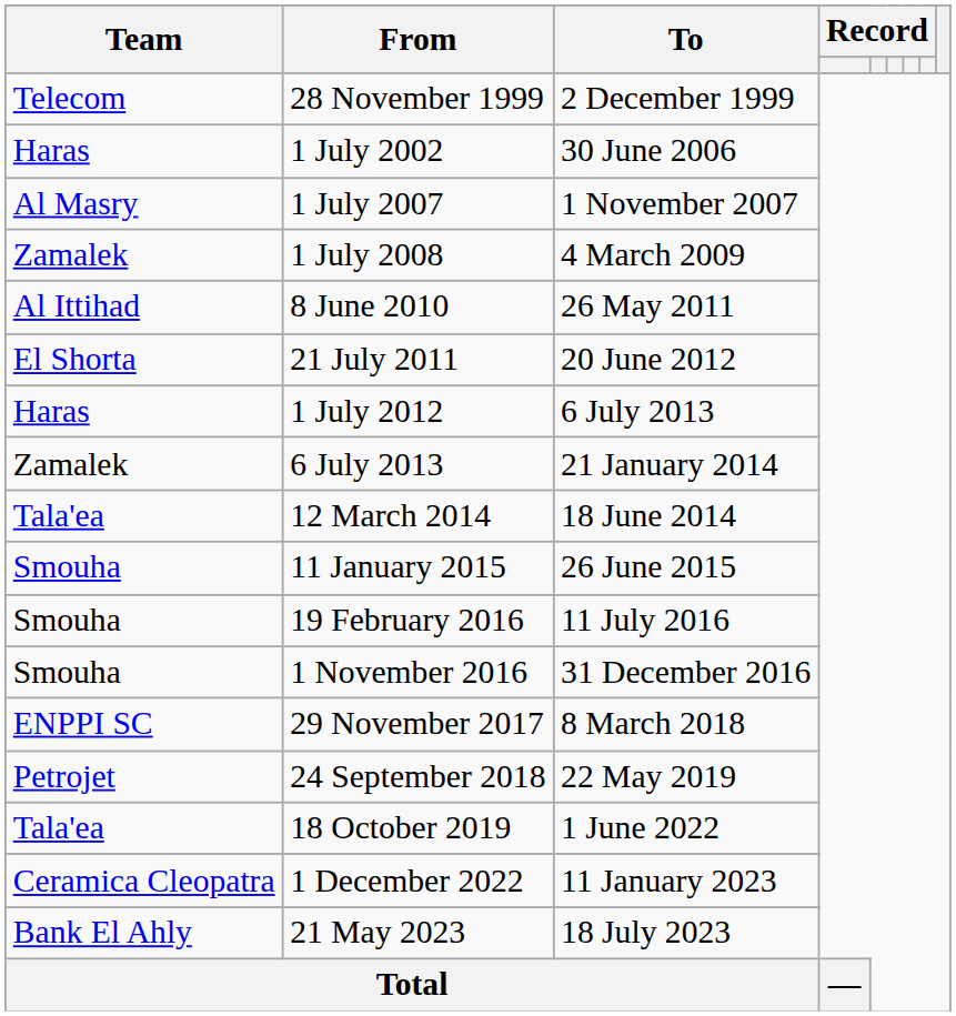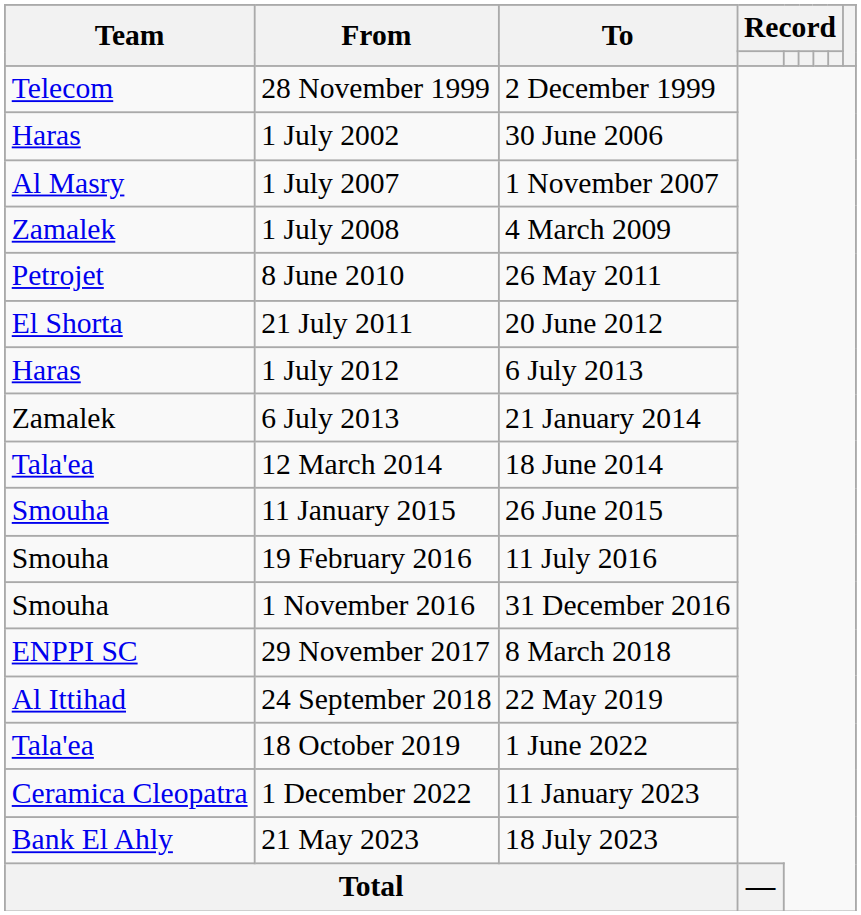 <table class=wikitable style=text-align:center>
 <tr>
 <th rowspan=2>Team</th>
 <th rowspan=2>From</th>
 <th rowspan=2>To</th>
 <th colspan=5>Record</th>
 <th rowspan=2></th>
 </tr>
 <tr>
 <th></th>
 <th></th>
 <th></th>
 <th></th>
 <th></th>
 </tr>
 <tr>
 <td align=left><a href='#'>Telecom</a></td>
 <td align=left>28 November 1999</td>
 <td align=left>2 December 1999<br></td>
 </tr>
 <tr>
 <td align=left><a href='#'>Haras</a></td>
 <td align=left>1 July 2002</td>
 <td align=left>30 June 2006<br></td>
 </tr>
 <tr>
 <td align=left><a href='#'>Al Masry</a></td>
 <td align=left>1 July 2007</td>
 <td align=left>1 November 2007<br></td>
 </tr>
 <tr>
 <td align=left><a href='#'>Zamalek</a></td>
 <td align=left>1 July 2008</td>
 <td align=left>4 March 2009<br></td>
 </tr>
 <tr>
-<td align=left><a href='#'>Al Ittihad</a></td>
+<td align=left><a href='#'>Petrojet</a></td>
 <td align=left>8 June 2010</td>
 <td align=left>26 May 2011<br></td>
 </tr>
 <tr>
 <td align=left><a href='#'>El Shorta</a></td>
 <td align=left>21 July 2011</td>
 <td align=left>20 June 2012<br></td>
 </tr>
 <tr>
 <td align=left><a href='#'>Haras</a></td>
 <td align=left>1 July 2012</td>
 <td align=left>6 July 2013<br></td>
 </tr>
 <tr>
 <td align=left>Zamalek</td>
 <td align=left>6 July 2013</td>
 <td align=left>21 January 2014<br></td>
 </tr>
 <tr>
 <td align=left><a href='#'>Tala'ea</a></td>
 <td align=left>12 March 2014</td>
 <td align=left>18 June 2014<br></td>
 </tr>
 <tr>
 <td align=left><a href='#'>Smouha</a></td>
 <td align=left>11 January 2015</td>
 <td align=left>26 June 2015<br></td>
 </tr>
 <tr>
 <td align=left>Smouha</td>
 <td align=left>19 February 2016</td>
 <td align=left>11 July 2016<br></td>
 </tr>
 <tr>
 <td align=left>Smouha</td>
 <td align=left>1 November 2016</td>
 <td align=left>31 December 2016<br></td>
 </tr>
 <tr>
 <td align=left><a href='#'>ENPPI SC</a></td>
 <td align=left>29 November 2017</td>
 <td align=left>8 March 2018<br></td>
 </tr>
 <tr>
-<td align=left><a href='#'>Petrojet</a></td>
+<td align=left><a href='#'>Al Ittihad</a></td>
 <td align=left>24 September 2018</td>
 <td align=left>22 May 2019<br></td>
 </tr>
 <tr>
 <td align=left><a href='#'>Tala'ea</a></td>
 <td align=left>18 October 2019</td>
 <td align=left>1 June 2022<br></td>
 </tr>
 <tr>
 <td align=left><a href='#'>Ceramica Cleopatra</a></td>
 <td align=left>1 December 2022</td>
 <td align=left>11 January 2023<br></td>
 </tr>
 <tr>
 <td align=left><a href='#'>Bank El Ahly</a></td>
 <td align=left>21 May 2023</td>
 <td align=left>18 July 2023<br></td>
 </tr>
 <tr>
 <th colspan=3>Total<br></th>
 <th>—</th>
 </tr>
 </table>
